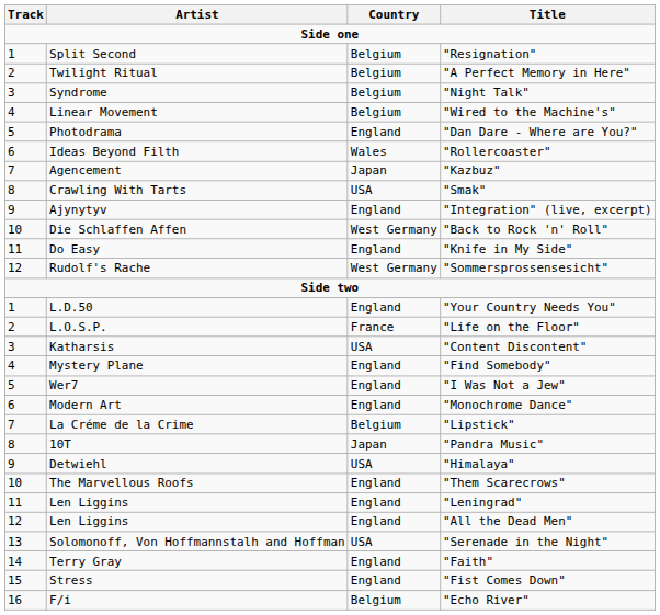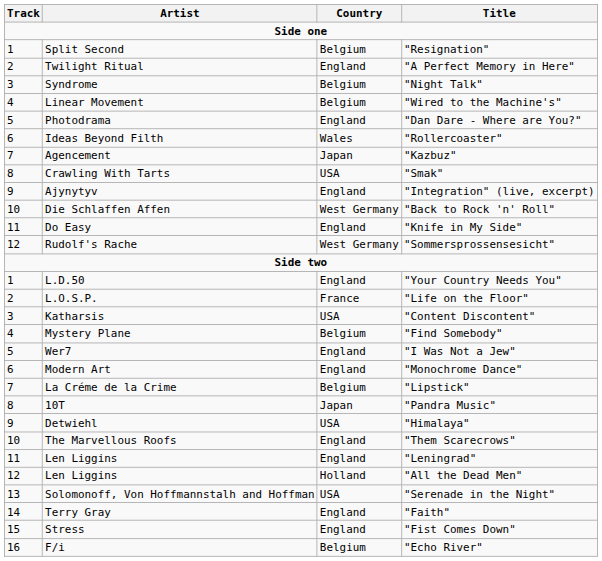 <table class="wikitable">
 <tr>
 <th>Track</th>
 <th>Artist</th>
 <th>Country</th>
 <th>Title</th>
 </tr>
 <tr>
 <td colspan="4" align="center"><strong>Side one</strong></td>
 </tr>
 <tr>
 <td>1</td>
 <td>Split Second</td>
 <td>Belgium</td>
 <td>"Resignation"</td>
 </tr>
 <tr>
 <td>2</td>
 <td>Twilight Ritual</td>
-<td>Belgium</td>
+<td>England</td>
 <td>"A Perfect Memory in Here"</td>
 </tr>
 <tr>
 <td>3</td>
 <td>Syndrome</td>
 <td>Belgium</td>
 <td>"Night Talk"</td>
 </tr>
 <tr>
 <td>4</td>
 <td>Linear Movement</td>
 <td>Belgium</td>
 <td>"Wired to the Machine's"</td>
 </tr>
 <tr>
 <td>5</td>
 <td>Photodrama</td>
 <td>England</td>
 <td>"Dan Dare - Where are You?"</td>
 </tr>
 <tr>
 <td>6</td>
 <td>Ideas Beyond Filth</td>
 <td>Wales</td>
 <td>"Rollercoaster"</td>
 </tr>
 <tr>
 <td>7</td>
 <td>Agencement</td>
 <td>Japan</td>
 <td>"Kazbuz"</td>
 </tr>
 <tr>
 <td>8</td>
 <td>Crawling With Tarts</td>
 <td>USA</td>
 <td>"Smak"</td>
 </tr>
 <tr>
 <td>9</td>
 <td>Ajynytyv</td>
 <td>England</td>
 <td>"Integration" (live, excerpt)</td>
 </tr>
 <tr>
 <td>10</td>
 <td>Die Schlaffen Affen</td>
 <td>West Germany</td>
 <td>"Back to Rock 'n' Roll"</td>
 </tr>
 <tr>
 <td>11</td>
 <td>Do Easy</td>
 <td>England</td>
 <td>"Knife in My Side"</td>
 </tr>
 <tr>
 <td>12</td>
 <td>Rudolf's Rache</td>
 <td>West Germany</td>
 <td>"Sommersprossensesicht"</td>
 </tr>
 <tr>
 <td colspan="4" align="center"><strong>Side two</strong></td>
 </tr>
 <tr>
 <td>1</td>
 <td>L.D.50</td>
 <td>England</td>
 <td>"Your Country Needs You"</td>
 </tr>
 <tr>
 <td>2</td>
 <td>L.O.S.P.</td>
 <td>France</td>
 <td>"Life on the Floor"</td>
 </tr>
 <tr>
 <td>3</td>
 <td>Katharsis</td>
 <td>USA</td>
 <td>"Content Discontent"</td>
 </tr>
 <tr>
 <td>4</td>
 <td>Mystery Plane</td>
-<td>England</td>
+<td>Belgium</td>
 <td>"Find Somebody"</td>
 </tr>
 <tr>
 <td>5</td>
 <td>Wer7</td>
 <td>England</td>
 <td>"I Was Not a Jew"</td>
 </tr>
 <tr>
 <td>6</td>
 <td>Modern Art</td>
 <td>England</td>
 <td>"Monochrome Dance"</td>
 </tr>
 <tr>
 <td>7</td>
 <td>La Créme de la Crime</td>
 <td>Belgium</td>
 <td>"Lipstick"</td>
 </tr>
 <tr>
 <td>8</td>
 <td>10T</td>
 <td>Japan</td>
 <td>"Pandra Music"</td>
 </tr>
 <tr>
 <td>9</td>
 <td>Detwiehl</td>
 <td>USA</td>
 <td>"Himalaya"</td>
 </tr>
 <tr>
 <td>10</td>
 <td>The Marvellous Roofs</td>
 <td>England</td>
 <td>"Them Scarecrows"</td>
 </tr>
 <tr>
 <td>11</td>
 <td>Len Liggins</td>
 <td>England</td>
 <td>"Leningrad"</td>
 </tr>
 <tr>
 <td>12</td>
 <td>Len Liggins</td>
-<td>England</td>
+<td>Holland</td>
 <td>"All the Dead Men"</td>
 </tr>
 <tr>
 <td>13</td>
 <td>Solomonoff, Von Hoffmannstalh and Hoffman</td>
 <td>USA</td>
 <td>"Serenade in the Night"</td>
 </tr>
 <tr>
 <td>14</td>
 <td>Terry Gray</td>
 <td>England</td>
 <td>"Faith"</td>
 </tr>
 <tr>
 <td>15</td>
 <td>Stress</td>
 <td>England</td>
 <td>"Fist Comes Down"</td>
 </tr>
 <tr>
 <td>16</td>
 <td>F/i</td>
 <td>Belgium</td>
 <td>"Echo River"</td>
 </tr>
 </table>
